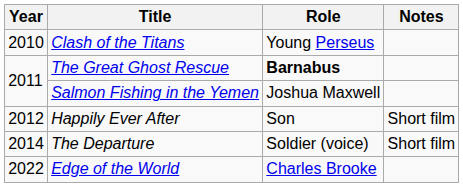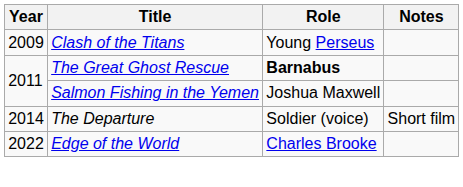 <table class="wikitable sortable">
 <tr>
 <th>Year</th>
 <th>Title</th>
 <th>Role</th>
 <th class="unsortable">Notes</th>
 </tr>
 <tr>
-<td>2010</td>
+<td>2009</td>
 <td><em> <a href='#'>Clash of the Titans</a> </em></td>
 <td>Young <a href='#'>Perseus</a></td>
 <td></td>
 </tr>
 <tr>
 <td rowspan="2">2011</td>
 <td><em> <a href='#'>The Great Ghost Rescue</a> </em></td>
 <td><strong>Barnabus</strong></td>
 <td></td>
 </tr>
 <tr>
 <td><em><a href='#'>Salmon Fishing in the Yemen</a></em></td>
 <td>Joshua Maxwell</td>
 <td></td>
 </tr>
 <tr>
-<td>2012</td>
-<td><em>Happily Ever After</em></td>
-<td>Son</td>
-<td>Short film</td>
-</tr>
-<tr>
 <td>2014</td>
 <td><em>The Departure</em></td>
 <td>Soldier (voice)</td>
 <td>Short film</td>
 </tr>
 <tr>
 <td>2022</td>
 <td><em><a href='#'>Edge of the World</a></em></td>
 <td><a href='#'>Charles Brooke</a></td>
 <td></td>
 </tr>
 </table>
